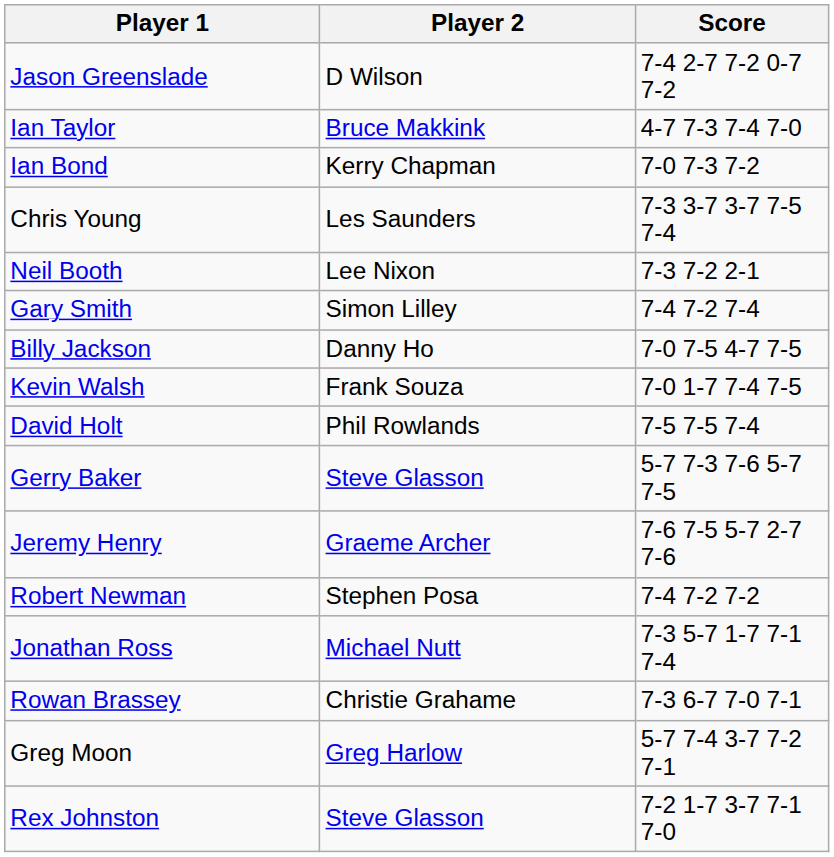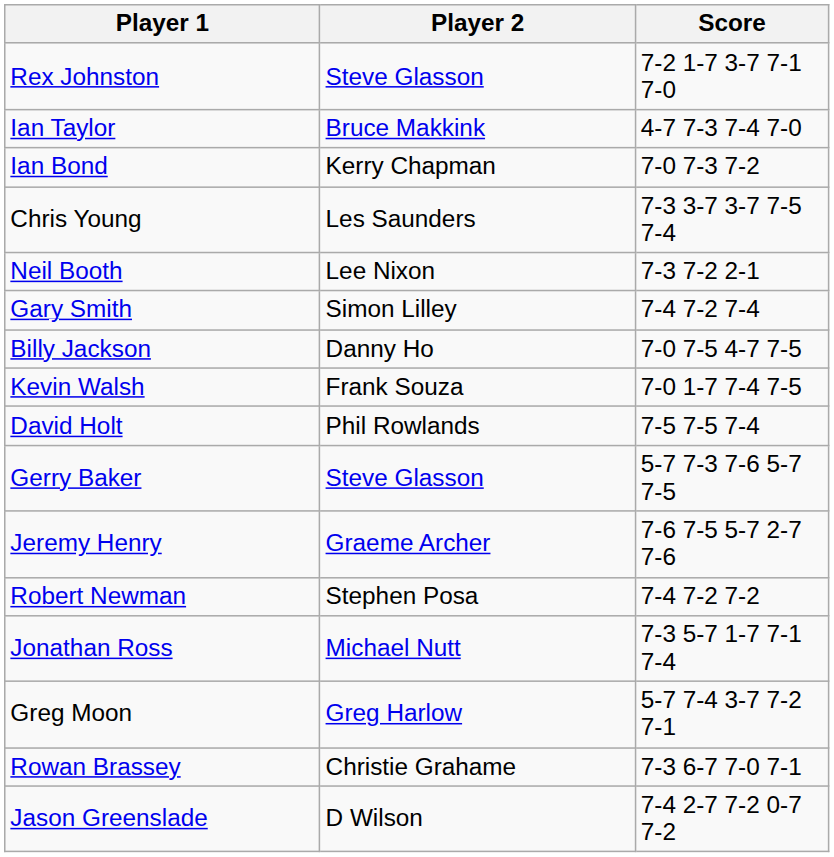 <table class="wikitable" style="font-size: 100%">
 <tr>
 <th width=200>Player 1</th>
 <th width=200>Player 2</th>
 <th width=120>Score</th>
 </tr>
 <tr>
-<td> <a href='#'>Jason Greenslade</a></td>
-<td> D Wilson</td>
-<td>7-4 2-7 7-2 0-7 7-2</td>
+<td> <a href='#'>Rex Johnston</a></td>
+<td> <a href='#'>Steve Glasson</a></td>
+<td>7-2 1-7 3-7 7-1 7-0</td>
 </tr>
 <tr>
 <td> <a href='#'>Ian Taylor</a></td>
 <td> <a href='#'>Bruce Makkink</a></td>
 <td>4-7 7-3 7-4 7-0</td>
 </tr>
 <tr>
 <td> <a href='#'>Ian Bond</a></td>
 <td> Kerry Chapman</td>
 <td>7-0 7-3 7-2</td>
 </tr>
 <tr>
 <td> Chris Young</td>
 <td> Les Saunders</td>
 <td>7-3 3-7 3-7 7-5 7-4</td>
 </tr>
 <tr>
 <td> <a href='#'>Neil Booth</a></td>
 <td> Lee Nixon</td>
 <td>7-3 7-2 2-1</td>
 </tr>
 <tr>
 <td> <a href='#'>Gary Smith</a></td>
 <td> Simon Lilley</td>
 <td>7-4 7-2 7-4</td>
 </tr>
 <tr>
 <td> <a href='#'>Billy Jackson</a></td>
 <td> Danny Ho</td>
 <td>7-0 7-5 4-7 7-5</td>
 </tr>
 <tr>
 <td> <a href='#'>Kevin Walsh</a></td>
 <td> Frank Souza</td>
 <td>7-0 1-7 7-4 7-5</td>
 </tr>
 <tr>
 <td> <a href='#'>David Holt</a></td>
 <td> Phil Rowlands</td>
 <td>7-5 7-5 7-4</td>
 </tr>
 <tr>
 <td> <a href='#'>Gerry Baker</a></td>
 <td> <a href='#'>Steve Glasson</a></td>
 <td>5-7 7-3 7-6 5-7 7-5</td>
 </tr>
 <tr>
 <td> <a href='#'>Jeremy Henry</a></td>
 <td> <a href='#'>Graeme Archer</a></td>
 <td>7-6 7-5 5-7 2-7 7-6</td>
 </tr>
 <tr>
 <td> <a href='#'>Robert Newman</a></td>
 <td> Stephen Posa</td>
 <td>7-4 7-2 7-2</td>
 </tr>
 <tr>
 <td> <a href='#'>Jonathan Ross</a></td>
 <td> <a href='#'>Michael Nutt</a></td>
 <td>7-3 5-7 1-7 7-1 7-4</td>
 </tr>
 <tr>
+<td> Greg Moon</td>
+<td> <a href='#'>Greg Harlow</a></td>
+<td>5-7 7-4 3-7 7-2 7-1</td>
+</tr>
+<tr>
 <td> <a href='#'>Rowan Brassey</a></td>
 <td> Christie Grahame</td>
 <td>7-3 6-7 7-0 7-1</td>
 </tr>
 <tr>
-<td> Greg Moon</td>
-<td> <a href='#'>Greg Harlow</a></td>
-<td>5-7 7-4 3-7 7-2 7-1</td>
-</tr>
-<tr>
-<td> <a href='#'>Rex Johnston</a></td>
-<td> <a href='#'>Steve Glasson</a></td>
-<td>7-2 1-7 3-7 7-1 7-0</td>
+<td> <a href='#'>Jason Greenslade</a></td>
+<td> D Wilson</td>
+<td>7-4 2-7 7-2 0-7 7-2</td>
 </tr>
 </table>
